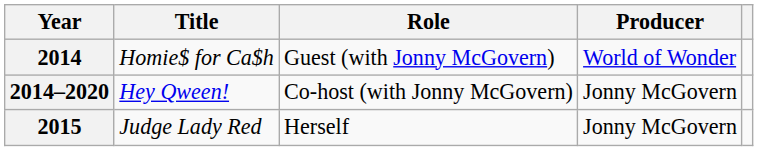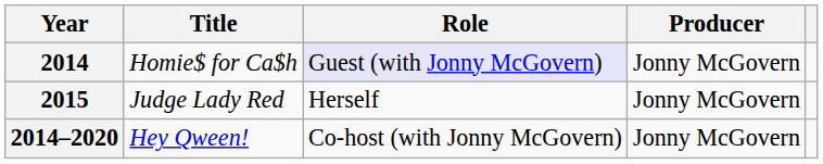 <table class="wikitable plainrowheaders sortable">
 <tr>
 <th>Year</th>
 <th>Title</th>
 <th scope="col">Role</th>
 <th scope="col">Producer</th>
 <th rowspan="1" style="text-align: center;" class="unsortable"></th>
 </tr>
 <tr>
 <th scope="row">2014</th>
 <td><em>Homie$ for Ca$h</em></td>
-<td>Guest (with <a href='#'>Jonny McGovern</a>)</td>
-<td><a href='#'>World of Wonder</a></td>
-<td style="text-align: center;"></td>
-</tr>
-<tr>
-<th scope="row">2014–2020</th>
-<td><em><a href='#'>Hey Qween!</a></em></td>
-<td>Co-host (with Jonny McGovern)</td>
+<td style="background: lavender;">Guest (with <a href='#'>Jonny McGovern</a>)</td>
 <td>Jonny McGovern</td>
 <td style="text-align: center;"></td>
 </tr>
 <tr>
 <th scope="row">2015</th>
 <td><em>Judge Lady Red</em></td>
 <td>Herself</td>
 <td>Jonny McGovern</td>
 <td style="text-align: center;"></td>
 </tr>
+<tr>
+<th scope="row">2014–2020</th>
+<td><em><a href='#'>Hey Qween!</a></em></td>
+<td>Co-host (with Jonny McGovern)</td>
+<td>Jonny McGovern</td>
+<td style="text-align: center;"></td>
+</tr>
 </table>
